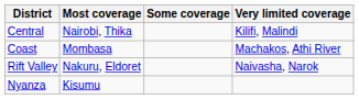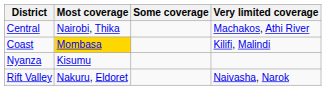 <table class="wikitable" style="font-size:90%">
 <tr>
 <th>District</th>
 <th>Most coverage</th>
 <th>Some coverage</th>
 <th>Very limited coverage</th>
 </tr>
 <tr>
 <td><a href='#'>Central</a></td>
 <td><a href='#'>Nairobi</a>, <a href='#'>Thika</a></td>
 <td></td>
+<td><a href='#'>Machakos</a>, <a href='#'>Athi River</a></td>
+</tr>
+<tr>
+<td><a href='#'>Coast</a></td>
+<td style="background: gold;"><a href='#'>Mombasa</a></td>
+<td></td>
 <td><a href='#'>Kilifi</a>, <a href='#'>Malindi</a></td>
 </tr>
 <tr>
-<td><a href='#'>Coast</a></td>
-<td><a href='#'>Mombasa</a></td>
+<td><a href='#'>Nyanza</a></td>
+<td><a href='#'>Kisumu</a></td>
 <td></td>
-<td><a href='#'>Machakos</a>, <a href='#'>Athi River</a></td>
+<td></td>
 </tr>
 <tr>
 <td><a href='#'>Rift Valley</a></td>
 <td><a href='#'>Nakuru</a>, <a href='#'>Eldoret</a></td>
 <td></td>
 <td><a href='#'>Naivasha</a>, <a href='#'>Narok</a></td>
 </tr>
-<tr>
-<td><a href='#'>Nyanza</a></td>
-<td><a href='#'>Kisumu</a></td>
-<td></td>
-<td></td>
-</tr>
 </table>
